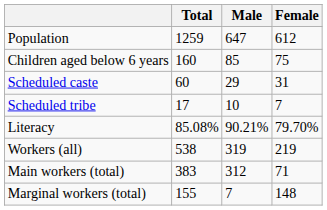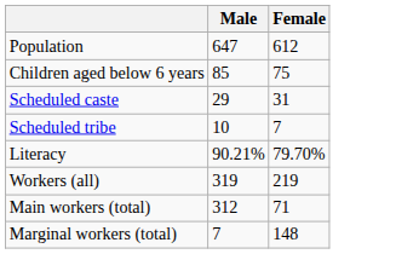 <table class="wikitable sortable">
 <tr>
 <th></th>
-<th>Total</th>
 <th>Male</th>
 <th>Female</th>
 </tr>
 <tr>
 <td>Population</td>
-<td>1259</td>
 <td>647</td>
 <td>612</td>
 </tr>
 <tr>
 <td>Children aged below 6 years</td>
-<td>160</td>
 <td>85</td>
 <td>75</td>
 </tr>
 <tr>
 <td><a href='#'>Scheduled caste</a></td>
-<td>60</td>
 <td>29</td>
 <td>31</td>
 </tr>
 <tr>
 <td><a href='#'>Scheduled tribe</a></td>
-<td>17</td>
 <td>10</td>
 <td>7</td>
 </tr>
 <tr>
 <td>Literacy</td>
-<td>85.08%</td>
 <td>90.21%</td>
 <td>79.70%</td>
 </tr>
 <tr>
 <td>Workers (all)</td>
-<td>538</td>
 <td>319</td>
 <td>219</td>
 </tr>
 <tr>
 <td>Main workers (total)</td>
-<td>383</td>
 <td>312</td>
 <td>71</td>
 </tr>
 <tr>
 <td>Marginal workers (total)</td>
-<td>155</td>
 <td>7</td>
 <td>148</td>
 </tr>
 </table>
